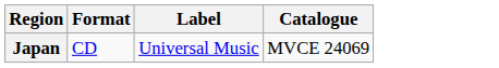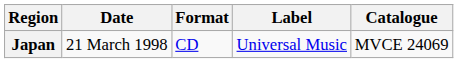 <table class="wikitable plainrowheaders">
 <tr>
 <th scope="col">Region</th>
+<th scope="col">Date</th>
 <th scope="col">Format</th>
 <th scope="col">Label</th>
 <th scope="col">Catalogue</th>
 </tr>
 <tr>
 <th scope="row">Japan </th>
+<td>21 March 1998</td>
 <td><a href='#'>CD</a></td>
 <td><a href='#'>Universal Music</a></td>
 <td>MVCE 24069</td>
 </tr>
 </table>
